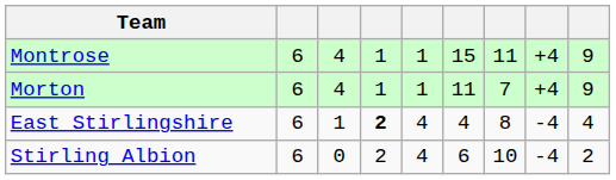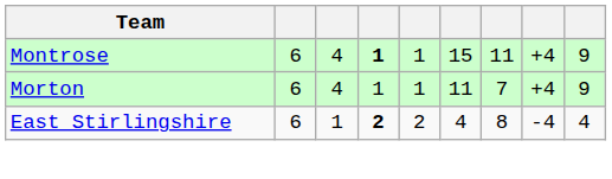 <table class="wikitable" style="text-align:center;">
 <tr>
 <th width=165>Team</th>
 <th width=20></th>
 <th width=20></th>
 <th width=20></th>
 <th width=20></th>
 <th width=20></th>
 <th width=20></th>
 <th width=20></th>
 <th width=20></th>
 </tr>
 <tr style="background:#cfc;">
 <td align="left"><a href='#'>Montrose</a></td>
 <td>6</td>
 <td>4</td>
-<td>1</td>
+<td><strong>1</strong></td>
 <td>1</td>
 <td>15</td>
 <td>11</td>
 <td>+4</td>
 <td>9</td>
 </tr>
 <tr style="background:#cfc;">
 <td align="left"><a href='#'>Morton</a></td>
 <td>6</td>
 <td>4</td>
 <td>1</td>
 <td>1</td>
 <td>11</td>
 <td>7</td>
 <td>+4</td>
 <td>9</td>
 </tr>
 <tr>
 <td align="left"><a href='#'>East Stirlingshire</a></td>
 <td>6</td>
 <td>1</td>
 <td><strong>2</strong></td>
-<td>4</td>
+<td>2</td>
 <td>4</td>
 <td>8</td>
 <td>-4</td>
 <td>4</td>
 </tr>
-<tr>
-<td align="left"><a href='#'>Stirling Albion</a></td>
-<td>6</td>
-<td>0</td>
-<td>2</td>
-<td>4</td>
-<td>6</td>
-<td>10</td>
-<td>-4</td>
-<td>2</td>
-</tr>
 </table>
